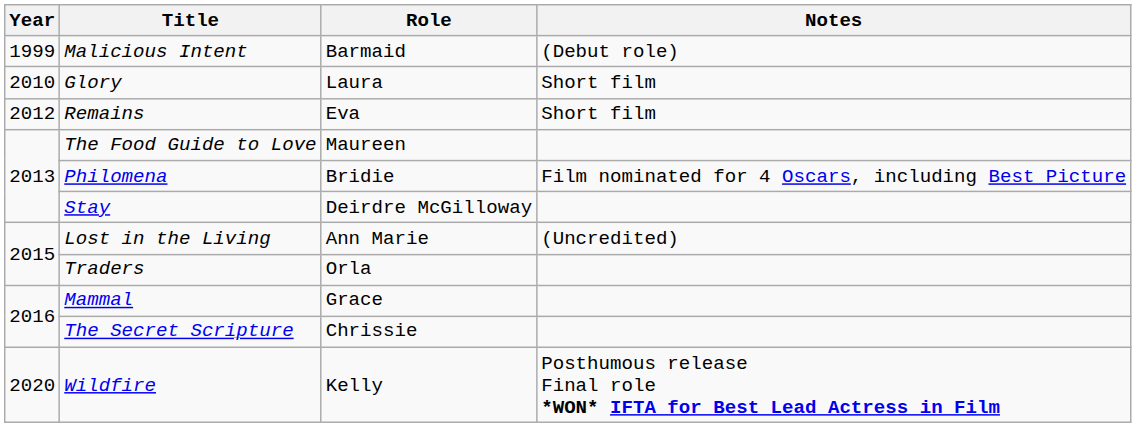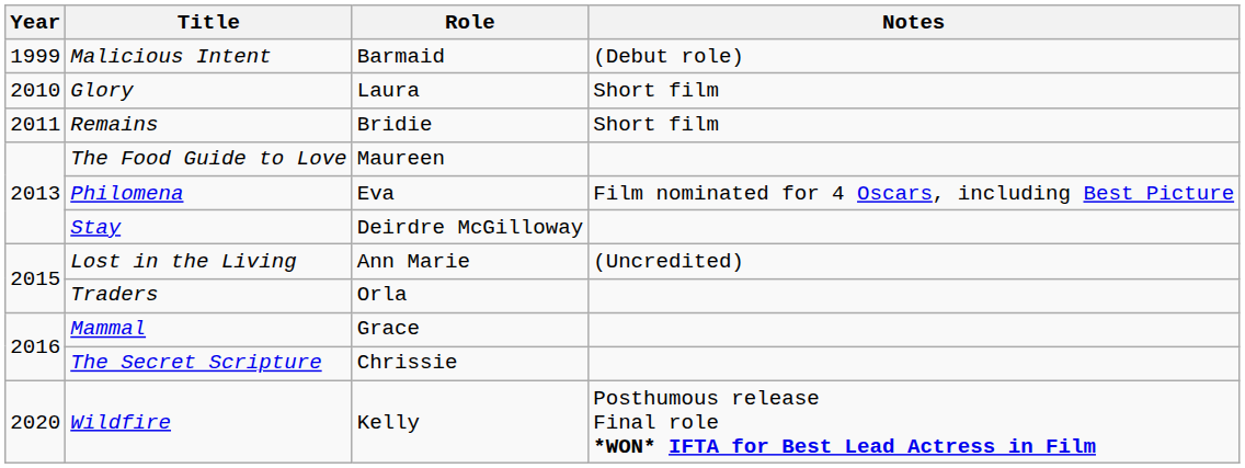 <table class="wikitable">
 <tr>
 <th>Year</th>
 <th>Title</th>
 <th>Role</th>
 <th>Notes</th>
 </tr>
 <tr>
 <td>1999</td>
 <td><em>Malicious Intent</em></td>
 <td>Barmaid</td>
 <td>(Debut role)</td>
 </tr>
 <tr>
 <td>2010</td>
 <td><em>Glory</em></td>
 <td>Laura</td>
 <td>Short film</td>
 </tr>
 <tr>
-<td>2012</td>
+<td>2011</td>
 <td><em>Remains</em></td>
-<td>Eva</td>
+<td>Bridie</td>
 <td>Short film</td>
 </tr>
 <tr>
 <td rowspan = "3">2013</td>
 <td><em>The Food Guide to Love</em></td>
 <td>Maureen</td>
 <td></td>
 </tr>
 <tr>
 <td><em><a href='#'>Philomena</a></em></td>
-<td>Bridie</td>
+<td>Eva</td>
 <td>Film nominated for 4 <a href='#'>Oscars</a>, including <a href='#'>Best Picture</a></td>
 </tr>
 <tr>
 <td><em><a href='#'>Stay</a></em></td>
 <td>Deirdre McGilloway</td>
 <td></td>
 </tr>
 <tr>
 <td rowspan = "2">2015</td>
 <td><em>Lost in the Living</em></td>
 <td>Ann Marie</td>
 <td>(Uncredited)</td>
 </tr>
 <tr>
 <td><em>Traders</em></td>
 <td>Orla</td>
 <td></td>
 </tr>
 <tr>
 <td rowspan="2">2016</td>
 <td><em><a href='#'>Mammal</a></em></td>
 <td>Grace</td>
 <td></td>
 </tr>
 <tr>
 <td><em><a href='#'>The Secret Scripture</a></em></td>
 <td>Chrissie</td>
 <td></td>
 </tr>
 <tr>
 <td>2020</td>
 <td><em><a href='#'>Wildfire</a></em></td>
 <td>Kelly</td>
 <td>Posthumous release <br> Final role <br> <strong>*WON* <a href='#'>IFTA for Best Lead Actress in Film</a></strong></td>
 </tr>
 </table>
